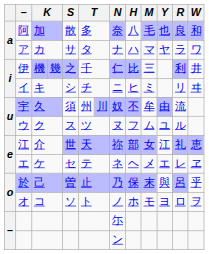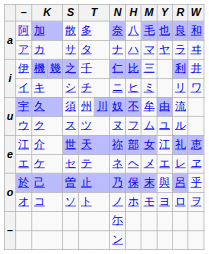 <table class="wikitable" lang="ja">
 <tr>
 <th></th>
 <th title="vowel">–</th>
 <th colspan=2><em>K</em></th>
 <th><em>S</em></th>
 <th colspan=2><em>T</em></th>
 <th><em>N</em></th>
 <th><em>H</em></th>
 <th><em>M</em></th>
 <th><em>Y</em></th>
 <th><em>R</em></th>
 <th><em>W</em></th>
 </tr>
 <tr>
 <th rowspan=2><em>a</em></th>
 <td><a href='#'>阿</a></td>
 <td colspan=2 style="background:#BBF"><a href='#'>加</a></td>
 <td><a href='#'>散</a></td>
 <td colspan=2><a href='#'>多</a></td>
 <td style="background:#BBF"><a href='#'>奈</a></td>
 <td><a href='#'>八</a></td>
 <td style="background:#BBF"><a href='#'>毛</a></td>
 <td style="background:#BBF"><a href='#'>也</a></td>
 <td style="background:#BBF"><a href='#'>良</a></td>
 <td style="background:#BBF"><a href='#'>和</a></td>
 </tr>
 <tr>
 <td><a href='#'>ア</a></td>
 <td colspan=2><a href='#'>カ</a></td>
 <td><a href='#'>サ</a></td>
 <td colspan=2><a href='#'>タ</a></td>
 <td><a href='#'>ナ</a></td>
 <td><a href='#'>ハ</a></td>
 <td><a href='#'>マ</a></td>
 <td><a href='#'>ヤ</a></td>
 <td><a href='#'>ラ</a></td>
-<td><a href='#'>ワ</a></td>
+<td><a href='#'>ヰ</a></td>
 </tr>
 <tr>
 <th rowspan=2><em>i</em></th>
 <td><a href='#'>伊</a></td>
 <td style="background:#BBF"><a href='#'>機</a></td>
 <td style="background:#BBF"><a href='#'>幾</a></td>
 <td style="background:#BBF"><a href='#'>之</a></td>
 <td colspan=2><a href='#'>千</a></td>
 <td style="background:#BBF"><a href='#'>仁</a></td>
 <td style="background:#BBF"><a href='#'>比</a></td>
 <td><a href='#'>三</a></td>
 <td></td>
 <td style="background:#BBF"><a href='#'>利</a></td>
 <td><a href='#'>井</a></td>
 </tr>
 <tr>
 <td><a href='#'>イ</a></td>
 <td colspan=2><a href='#'>キ</a></td>
 <td><a href='#'>シ</a></td>
 <td colspan=2><a href='#'>チ</a></td>
 <td><a href='#'>ニ</a></td>
 <td><a href='#'>ヒ</a></td>
 <td><a href='#'>ミ</a></td>
 <td></td>
 <td><a href='#'>リ</a></td>
-<td><a href='#'>ヰ</a></td>
+<td><a href='#'>ワ</a></td>
 </tr>
 <tr>
 <th rowspan=2><em>u</em></th>
 <td style="background:#BBF"><a href='#'>宇</a></td>
 <td colspan=2 style="background:#BBF"><a href='#'>久</a></td>
 <td><a href='#'>須</a></td>
 <td><a href='#'>州</a></td>
 <td style="background:#BBF"><a href='#'>川</a></td>
 <td style="background:#BBF"><a href='#'>奴</a></td>
 <td style="background:#BBF"><a href='#'>不</a></td>
 <td><a href='#'>牟</a></td>
 <td style="background:#BBF"><a href='#'>由</a></td>
 <td><a href='#'>流</a></td>
 <td></td>
 </tr>
 <tr>
 <td><a href='#'>ウ</a></td>
 <td colspan=2><a href='#'>ク</a></td>
 <td><a href='#'>ス</a></td>
 <td colspan=2><a href='#'>ツ</a></td>
 <td><a href='#'>ヌ</a></td>
 <td><a href='#'>フ</a></td>
 <td><a href='#'>ム</a></td>
 <td><a href='#'>ユ</a></td>
 <td><a href='#'>ル</a></td>
 <td></td>
 </tr>
 <tr>
 <th rowspan=2><em>e</em></th>
 <td><a href='#'>江</a></td>
 <td colspan=2><a href='#'>介</a></td>
 <td style="background:#BBF"><a href='#'>世</a></td>
 <td colspan=2 style="background:#BBF"><a href='#'>天</a></td>
 <td style="background:#BBF"><a href='#'>祢</a></td>
 <td style="background:#BBF"><a href='#'>部</a></td>
 <td style="background:#BBF"><a href='#'>女</a></td>
 <td><a href='#'>江</a></td>
 <td style="background:#BBF"><a href='#'>礼</a></td>
 <td style="background:#BBF"><a href='#'>恵</a></td>
 </tr>
 <tr>
 <td><a href='#'>エ</a></td>
 <td colspan=2><a href='#'>ケ</a></td>
 <td><a href='#'>セ</a></td>
 <td colspan=2><a href='#'>テ</a></td>
 <td><a href='#'>ネ</a></td>
 <td><a href='#'>ヘ</a></td>
 <td><a href='#'>メ</a></td>
 <td><a href='#'>エ</a></td>
 <td><a href='#'>レ</a></td>
 <td><a href='#'>ヱ</a></td>
 </tr>
 <tr>
 <th rowspan=2><em>o</em></th>
 <td style="background:#BBF"><a href='#'>於</a></td>
 <td colspan=2 style="background:#BBF"><a href='#'>己</a></td>
 <td style="background:#BBF"><a href='#'>曽</a></td>
 <td colspan=2 style="background:#BBF"><a href='#'>止</a></td>
 <td style="background:#BBF"><a href='#'>乃</a></td>
 <td style="background:#BBF"><a href='#'>保</a></td>
 <td style="background:#BBF"><a href='#'>末</a></td>
 <td><a href='#'>與</a></td>
 <td style="background:#BBF"><a href='#'>呂</a></td>
 <td><a href='#'>乎</a></td>
 </tr>
 <tr>
 <td><a href='#'>オ</a></td>
 <td colspan=2><a href='#'>コ</a></td>
 <td><a href='#'>ソ</a></td>
 <td colspan=2><a href='#'>ト</a></td>
 <td><a href='#'>ノ</a></td>
 <td><a href='#'>ホ</a></td>
 <td><a href='#'>モ</a></td>
 <td><a href='#'>ヨ</a></td>
 <td><a href='#'>ロ</a></td>
 <td><a href='#'>ヲ</a></td>
 </tr>
 <tr>
 <th rowspan=2 title="consonant">–</th>
 <td></td>
 <td colspan=2></td>
 <td></td>
 <td colspan=2></td>
 <td><a href='#'>尓</a></td>
 <td></td>
 <td></td>
 <td></td>
 <td></td>
 <td></td>
 </tr>
 <tr>
 <td></td>
 <td colspan=2></td>
 <td></td>
 <td colspan=2></td>
 <td><a href='#'>ン</a></td>
 <td></td>
 <td></td>
 <td></td>
 <td></td>
 <td></td>
 </tr>
 </table>
